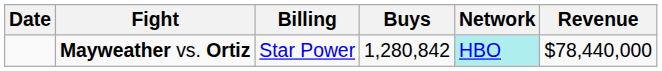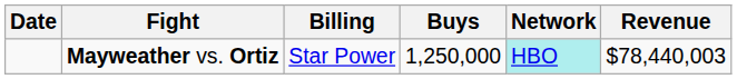 <table class="wikitable sortable">
 <tr>
 <th>Date</th>
 <th>Fight</th>
 <th>Billing</th>
 <th>Buys</th>
 <th>Network</th>
 <th>Revenue</th>
 </tr>
 <tr>
 <td></td>
 <td><strong>Mayweather</strong> vs. <strong>Ortiz</strong></td>
 <td><a href='#'>Star Power</a></td>
-<td>1,280,842</td>
+<td>1,250,000</td>
 <td style="background: paleturquoise;"><a href='#'>HBO</a></td>
-<td>$78,440,000</td>
+<td>$78,440,003</td>
 </tr>
 </table>
